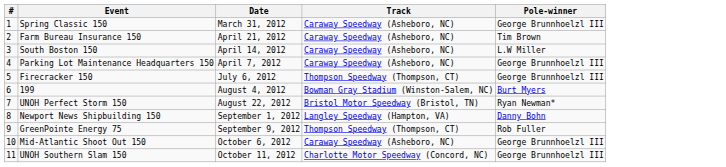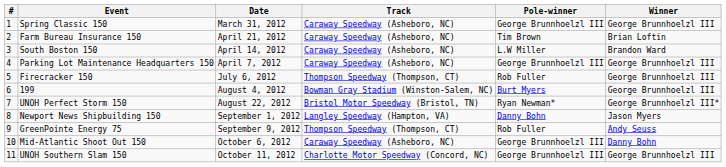 <table class="wikitable">
 <tr>
 <th>#</th>
 <th>Event</th>
 <th>Date</th>
 <th>Track</th>
 <th>Pole-winner</th>
+<th>Winner</th>
 </tr>
 <tr>
 <td>1</td>
 <td>Spring Classic 150</td>
 <td>March 31, 2012</td>
 <td><a href='#'>Caraway Speedway</a> (Asheboro, NC)</td>
+<td>George Brunnhoelzl III</td>
 <td>George Brunnhoelzl III</td>
 </tr>
 <tr>
 <td>2</td>
 <td>Farm Bureau Insurance 150</td>
 <td>April 21, 2012</td>
 <td><a href='#'>Caraway Speedway</a> (Asheboro, NC)</td>
 <td>Tim Brown</td>
+<td>Brian Loftin</td>
 </tr>
 <tr>
 <td>3</td>
 <td>South Boston 150</td>
 <td>April 14, 2012</td>
 <td><a href='#'>Caraway Speedway</a> (Asheboro, NC)</td>
 <td>L.W Miller</td>
+<td>Brandon Ward</td>
 </tr>
 <tr>
 <td>4</td>
 <td>Parking Lot Maintenance Headquarters 150</td>
 <td>April 7, 2012</td>
 <td><a href='#'>Caraway Speedway</a> (Asheboro, NC)</td>
 <td>George Brunnhoelzl III</td>
+<td>George Brunnhoelzl III</td>
 </tr>
 <tr>
 <td>5</td>
 <td>Firecracker 150</td>
 <td>July 6, 2012</td>
 <td><a href='#'>Thompson Speedway</a> (Thompson, CT)</td>
+<td>Rob Fuller</td>
 <td>George Brunnhoelzl III</td>
 </tr>
 <tr>
 <td>6</td>
 <td> 199</td>
 <td>August 4, 2012</td>
 <td><a href='#'>Bowman Gray Stadium</a> (Winston-Salem, NC)</td>
 <td><a href='#'>Burt Myers</a></td>
+<td>George Brunnhoelzl III</td>
 </tr>
 <tr>
 <td>7</td>
 <td>UNOH Perfect Storm 150</td>
 <td>August 22, 2012</td>
 <td><a href='#'>Bristol Motor Speedway</a> (Bristol, TN)</td>
 <td>Ryan Newman*</td>
+<td>George Brunnhoelzl III*</td>
 </tr>
 <tr>
 <td>8</td>
 <td>Newport News Shipbuilding 150</td>
 <td>September 1, 2012</td>
 <td><a href='#'>Langley Speedway</a> (Hampton, VA)</td>
 <td><a href='#'>Danny Bohn</a></td>
+<td>Jason Myers</td>
 </tr>
 <tr>
 <td>9</td>
 <td>GreenPointe Energy 75</td>
 <td>September 9, 2012</td>
 <td><a href='#'>Thompson Speedway</a> (Thompson, CT)</td>
 <td>Rob Fuller</td>
+<td><a href='#'>Andy Seuss</a></td>
 </tr>
 <tr>
 <td>10</td>
 <td>Mid-Atlantic Shoot Out 150</td>
 <td>October 6, 2012</td>
 <td><a href='#'>Caraway Speedway</a> (Asheboro, NC)</td>
 <td>George Brunnhoelzl III</td>
+<td><a href='#'>Danny Bohn</a></td>
 </tr>
 <tr>
 <td>11</td>
 <td>UNOH Southern Slam 150</td>
 <td>October 11, 2012</td>
 <td><a href='#'>Charlotte Motor Speedway</a> (Concord, NC)</td>
 <td>George Brunnhoelzl III</td>
+<td>George Brunnhoelzl III</td>
 </tr>
 </table>
